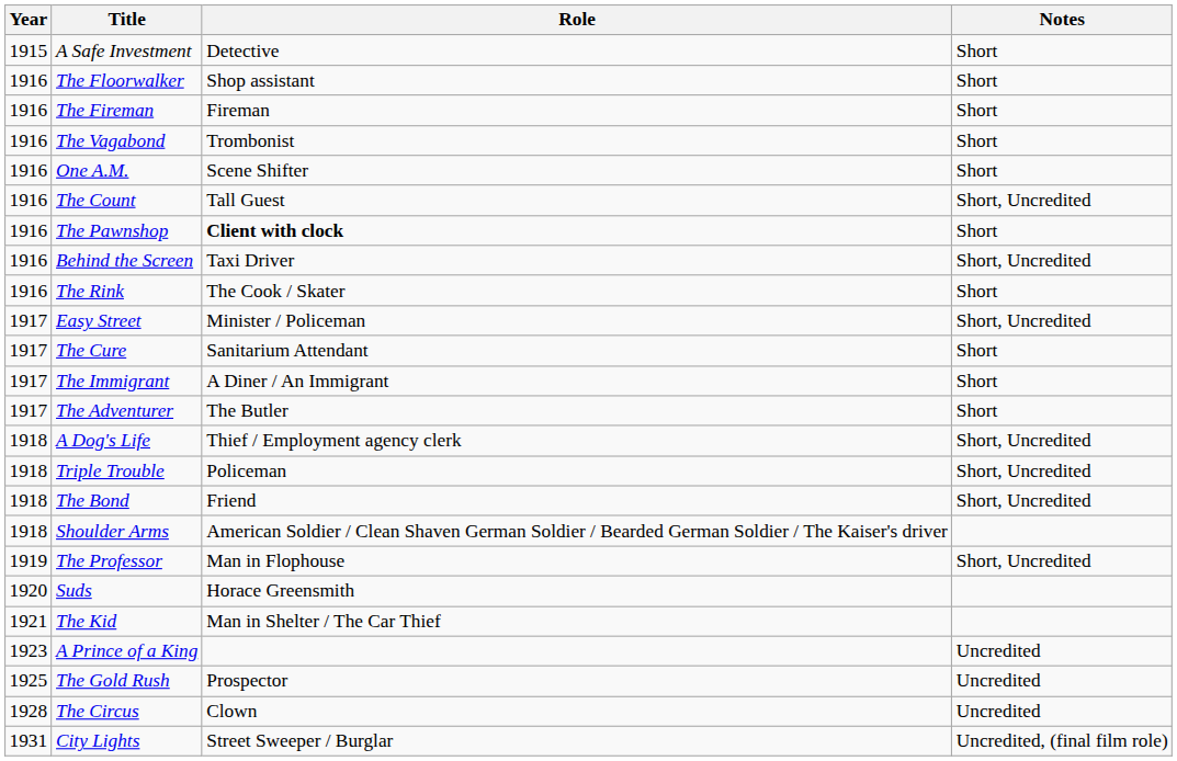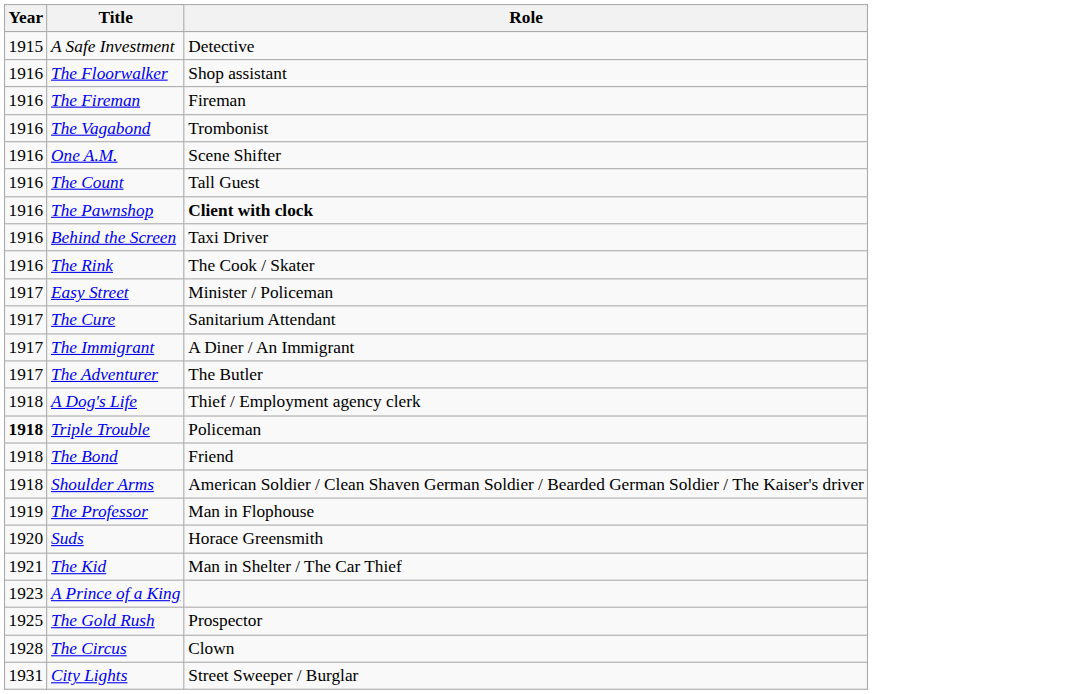 <table class="wikitable">
 <tr>
 <th>Year</th>
 <th>Title</th>
 <th>Role</th>
-<th>Notes</th>
 </tr>
 <tr>
 <td>1915</td>
 <td><em>A Safe Investment</em></td>
 <td>Detective</td>
-<td>Short</td>
 </tr>
 <tr>
 <td>1916</td>
 <td><em><a href='#'>The Floorwalker</a></em></td>
 <td>Shop assistant</td>
-<td>Short</td>
 </tr>
 <tr>
 <td>1916</td>
 <td><em><a href='#'>The Fireman</a></em></td>
 <td>Fireman</td>
-<td>Short</td>
 </tr>
 <tr>
 <td>1916</td>
 <td><em><a href='#'>The Vagabond</a></em></td>
 <td>Trombonist</td>
-<td>Short</td>
 </tr>
 <tr>
 <td>1916</td>
 <td><em><a href='#'>One A.M.</a></em></td>
 <td>Scene Shifter</td>
-<td>Short</td>
 </tr>
 <tr>
 <td>1916</td>
 <td><em><a href='#'>The Count</a></em></td>
 <td>Tall Guest</td>
-<td>Short, Uncredited</td>
 </tr>
 <tr>
 <td>1916</td>
 <td><em><a href='#'>The Pawnshop</a></em></td>
 <td><strong>Client with clock</strong></td>
-<td>Short</td>
 </tr>
 <tr>
 <td>1916</td>
 <td><em><a href='#'>Behind the Screen</a></em></td>
 <td>Taxi Driver</td>
-<td>Short, Uncredited</td>
 </tr>
 <tr>
 <td>1916</td>
 <td><em><a href='#'>The Rink</a></em></td>
 <td>The Cook / Skater</td>
-<td>Short</td>
 </tr>
 <tr>
 <td>1917</td>
 <td><em><a href='#'>Easy Street</a></em></td>
 <td>Minister / Policeman</td>
-<td>Short, Uncredited</td>
 </tr>
 <tr>
 <td>1917</td>
 <td><em><a href='#'>The Cure</a></em></td>
 <td>Sanitarium Attendant</td>
-<td>Short</td>
 </tr>
 <tr>
 <td>1917</td>
 <td><em><a href='#'>The Immigrant</a></em></td>
 <td>A Diner / An Immigrant</td>
-<td>Short</td>
 </tr>
 <tr>
 <td>1917</td>
 <td><em><a href='#'>The Adventurer</a></em></td>
 <td>The Butler</td>
-<td>Short</td>
 </tr>
 <tr>
 <td>1918</td>
 <td><em><a href='#'>A Dog's Life</a></em></td>
 <td>Thief / Employment agency clerk</td>
-<td>Short, Uncredited</td>
 </tr>
 <tr>
-<td>1918</td>
+<td><strong>1918</strong></td>
 <td><em><a href='#'>Triple Trouble</a></em></td>
 <td>Policeman</td>
-<td>Short, Uncredited</td>
 </tr>
 <tr>
 <td>1918</td>
 <td><em><a href='#'>The Bond</a></em></td>
 <td>Friend</td>
-<td>Short, Uncredited</td>
 </tr>
 <tr>
 <td>1918</td>
 <td><em><a href='#'>Shoulder Arms</a></em></td>
 <td>American Soldier / Clean Shaven German Soldier / Bearded German Soldier / The Kaiser's driver</td>
-<td></td>
 </tr>
 <tr>
 <td>1919</td>
 <td><em><a href='#'>The Professor</a></em></td>
 <td>Man in Flophouse</td>
-<td>Short, Uncredited</td>
 </tr>
 <tr>
 <td>1920</td>
 <td><em><a href='#'>Suds</a></em></td>
 <td>Horace Greensmith</td>
-<td></td>
 </tr>
 <tr>
 <td>1921</td>
 <td><em><a href='#'>The Kid</a></em></td>
 <td>Man in Shelter / The Car Thief</td>
-<td></td>
 </tr>
 <tr>
 <td>1923</td>
 <td><em><a href='#'>A Prince of a King</a></em></td>
 <td></td>
-<td>Uncredited</td>
 </tr>
 <tr>
 <td>1925</td>
 <td><em><a href='#'>The Gold Rush</a></em></td>
 <td>Prospector</td>
-<td>Uncredited</td>
 </tr>
 <tr>
 <td>1928</td>
 <td><em><a href='#'>The Circus</a></em></td>
 <td>Clown</td>
-<td>Uncredited</td>
 </tr>
 <tr>
 <td>1931</td>
 <td><em><a href='#'>City Lights</a></em></td>
 <td>Street Sweeper / Burglar</td>
-<td>Uncredited, (final film role)</td>
 </tr>
 </table>
